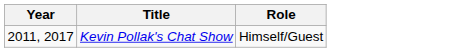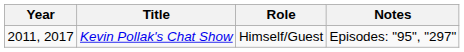 <table class="wikitable sortable">
 <tr>
 <th>Year</th>
 <th>Title</th>
 <th>Role</th>
+<th class="unsortable">Notes</th>
 </tr>
 <tr>
 <td>2011, 2017</td>
 <td><em><a href='#'>Kevin Pollak's Chat Show</a></em></td>
 <td>Himself/Guest</td>
+<td>Episodes: "95", "297"</td>
 </tr>
 </table>
